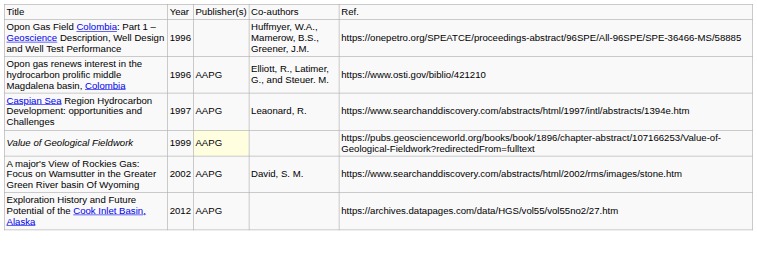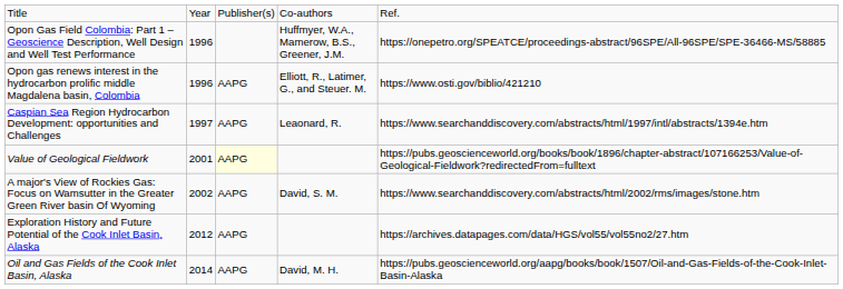 <table class="wikitable">
 <tr>
 <td>Title</td>
 <td>Year</td>
 <td>Publisher(s)</td>
 <td>Co-authors</td>
 <td>Ref.</td>
 </tr>
 <tr>
 <td>Opon Gas Field <a href='#'>Colombia</a>: Part 1 – <a href='#'>Geoscience</a> Description, Well Design and Well Test Performance</td>
 <td>1996</td>
 <td></td>
 <td>Huffmyer, W.A., Mamerow, B.S., Greener, J.M.</td>
 <td>https://onepetro.org/SPEATCE/proceedings-abstract/96SPE/All-96SPE/SPE-36466-MS/58885</td>
 </tr>
 <tr>
 <td>Opon gas renews interest in the hydrocarbon prolific middle Magdalena basin, <a href='#'>Colombia</a></td>
 <td>1996</td>
 <td>AAPG</td>
 <td>Elliott, R., Latimer, G., and Steuer. M.</td>
 <td>https://www.osti.gov/biblio/421210</td>
 </tr>
 <tr>
 <td><a href='#'>Caspian Sea</a> Region Hydrocarbon Development: opportunities and Challenges  </td>
 <td>1997</td>
 <td>AAPG</td>
 <td>Leaonard, R.  </td>
 <td>https://www.searchanddiscovery.com/abstracts/html/1997/intl/abstracts/1394e.htm</td>
 </tr>
 <tr>
 <td><em>Value of Geological Fieldwork</em></td>
-<td>1999</td>
+<td>2001</td>
 <td style="background: lightyellow;">AAPG</td>
 <td></td>
 <td>https://pubs.geoscienceworld.org/books/book/1896/chapter-abstract/107166253/Value-of-Geological-Fieldwork?redirectedFrom=fulltext</td>
 </tr>
 <tr>
 <td>A major's View of Rockies Gas: Focus on Wamsutter in the Greater Green River basin Of Wyoming</td>
 <td>2002</td>
 <td>AAPG</td>
 <td>David, S. M.</td>
 <td>https://www.searchanddiscovery.com/abstracts/html/2002/rms/images/stone.htm</td>
 </tr>
 <tr>
 <td>Exploration History and Future Potential of the <a href='#'>Cook Inlet Basin, Alaska</a></td>
 <td>2012</td>
 <td>AAPG</td>
 <td></td>
 <td>https://archives.datapages.com/data/HGS/vol55/vol55no2/27.htm</td>
 </tr>
+<tr>
+<td><em>Oil and Gas Fields of the Cook Inlet Basin, Alaska</em></td>
+<td>2014</td>
+<td>AAPG</td>
+<td>David, M. H.</td>
+<td>https://pubs.geoscienceworld.org/aapg/books/book/1507/Oil-and-Gas-Fields-of-the-Cook-Inlet-Basin-Alaska</td>
+</tr>
 </table>
